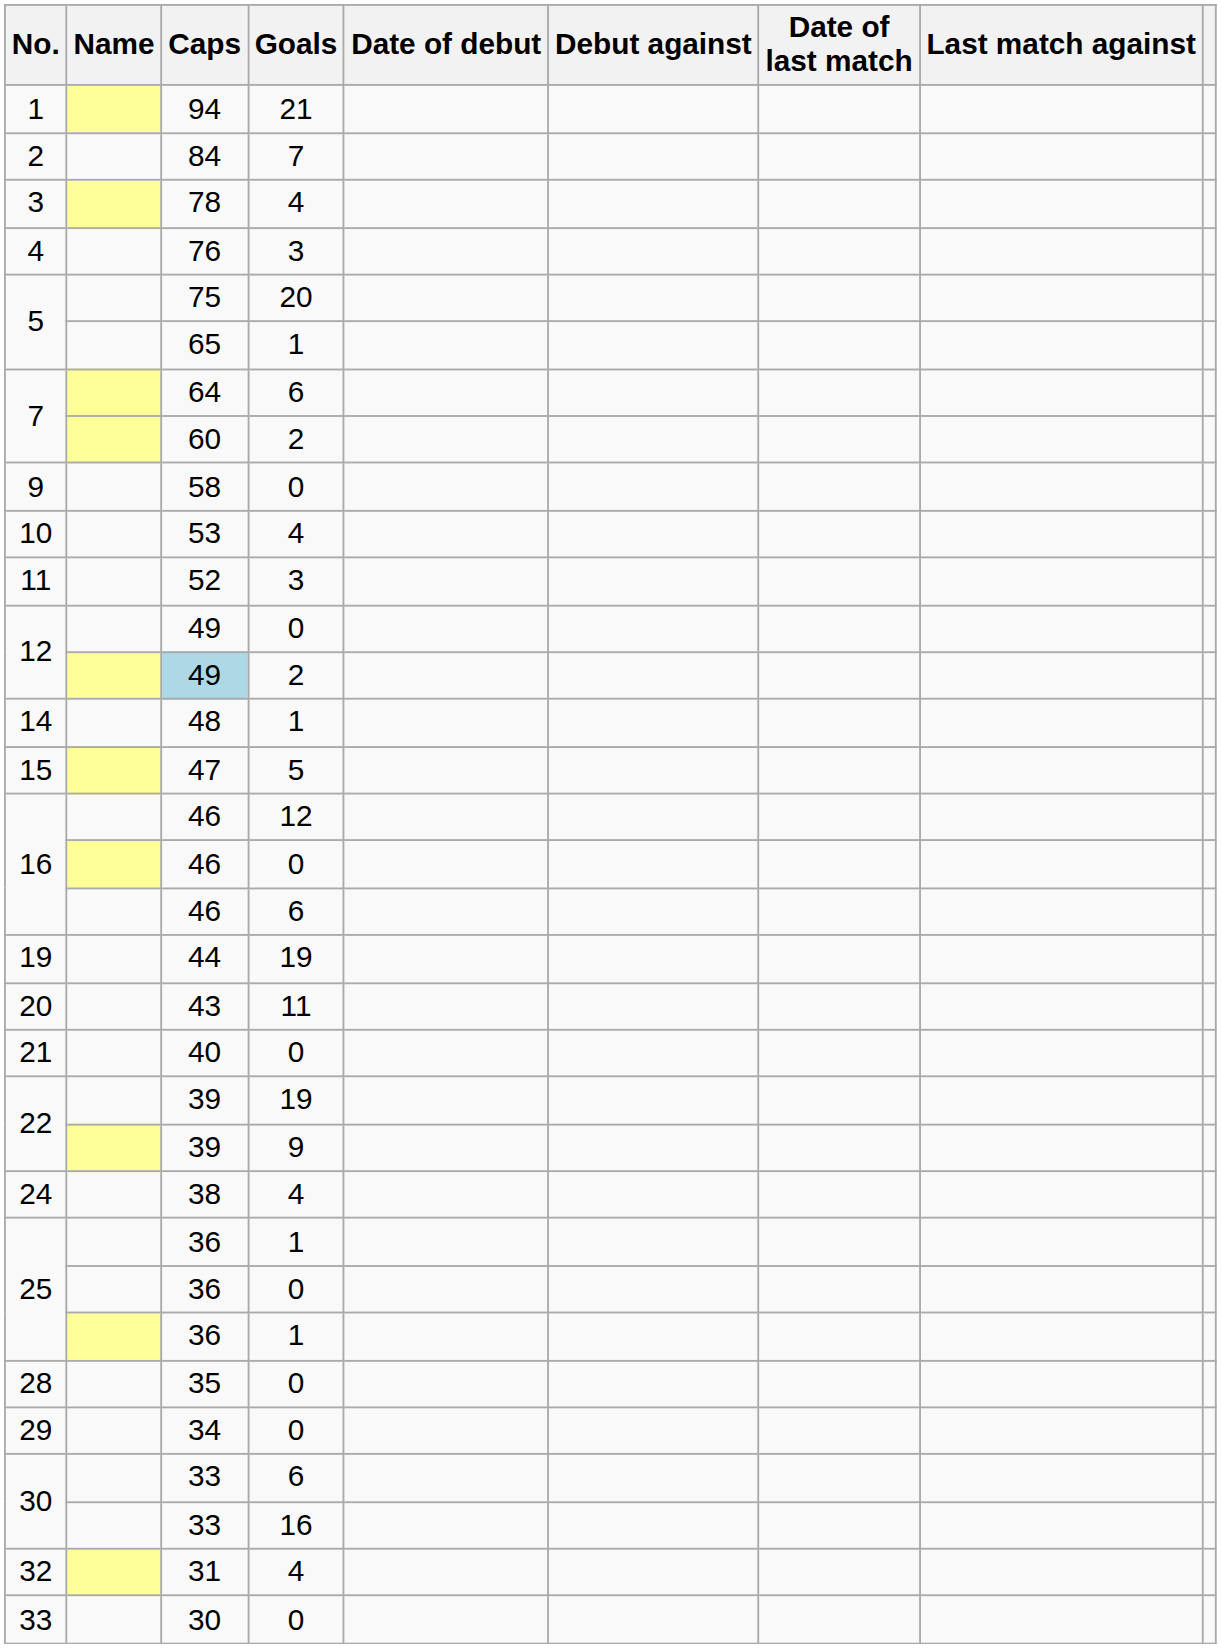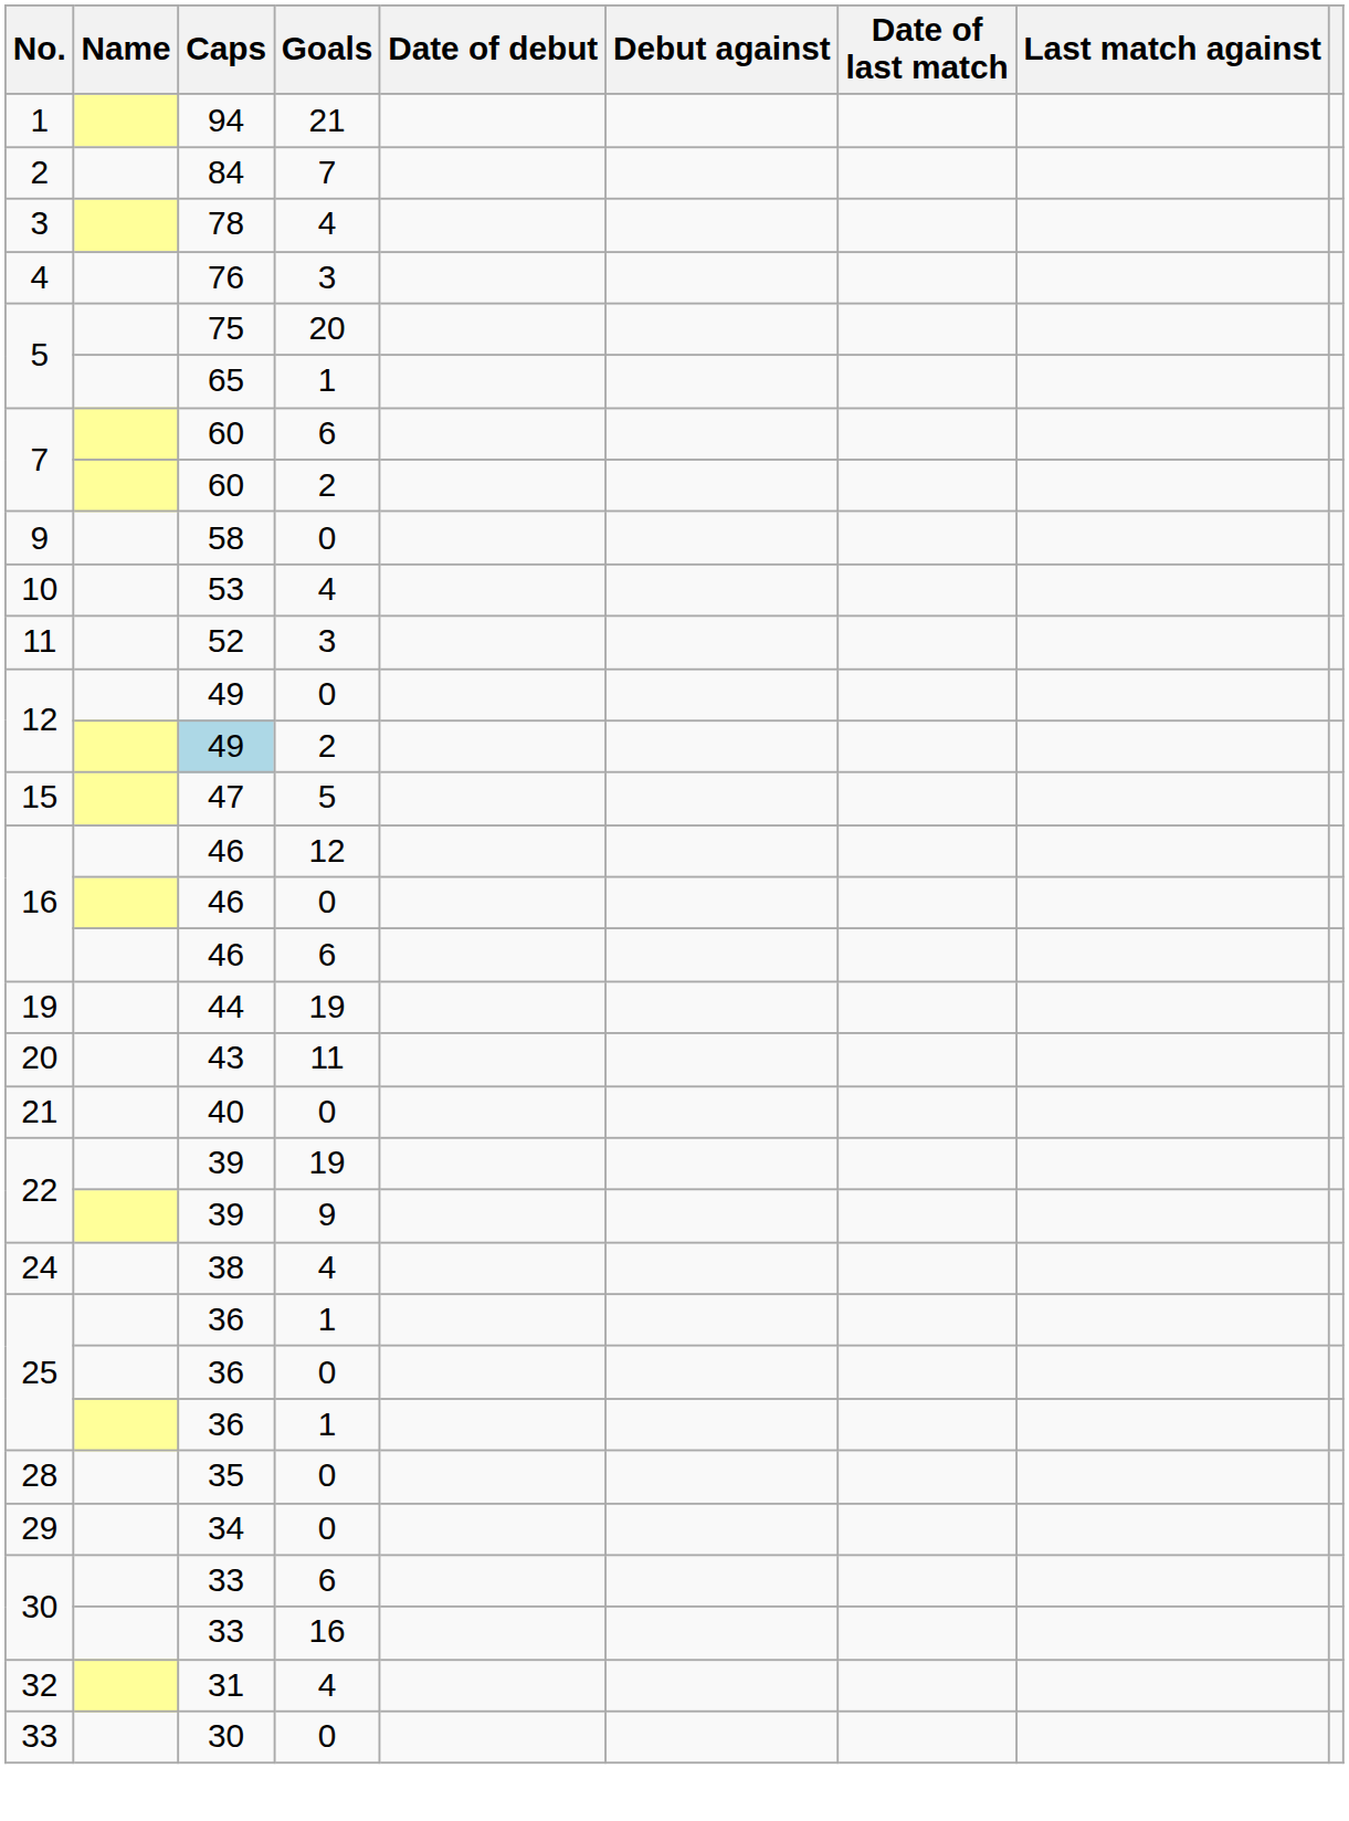 <table class="wikitable plainrowheaders sortable" style="text-align: center;">
 <tr>
 <th scope="col">No.</th>
 <th scope="col">Name</th>
 <th scope="col">Caps</th>
 <th scope="col">Goals</th>
 <th scope="col">Date of debut</th>
 <th scope="col">Debut against</th>
 <th scope="col">Date of<br>last match</th>
 <th scope="col">Last match against</th>
 <th scope="col" class="unsortable"></th>
 </tr>
 <tr>
 <td>1</td>
 <td scope="row" style="background-color:#FFFF99" align="left"><strong></strong></td>
 <td>94</td>
 <td>21</td>
 <td align="left"></td>
 <td align="left"></td>
 <td align="left"></td>
 <td align="left"></td>
 <td></td>
 </tr>
 <tr>
 <td>2</td>
 <td scope="row" align="left"><strong></strong></td>
 <td>84</td>
 <td>7</td>
 <td align="left"></td>
 <td align="left"></td>
 <td align="left"></td>
 <td align="left"></td>
 <td></td>
 </tr>
 <tr>
 <td>3</td>
 <td scope="row" style="background-color:#FFFF99" align="left"><strong></strong></td>
 <td>78</td>
 <td>4</td>
 <td align="left"></td>
 <td align="left"></td>
 <td align="left"></td>
 <td align="left"></td>
 <td></td>
 </tr>
 <tr>
 <td>4</td>
 <td scope="row" align="left"></td>
 <td>76</td>
 <td>3</td>
 <td align="left"></td>
 <td align="left"></td>
 <td align="left"></td>
 <td align="left"></td>
 <td></td>
 </tr>
 <tr>
 <td rowspan="2">5</td>
 <td scope="row" align="left"></td>
 <td>75</td>
 <td>20</td>
 <td align="left"></td>
 <td align="left"></td>
 <td align="left"></td>
 <td align="left"></td>
 <td></td>
 </tr>
 <tr>
 <td scope="row" align="left"><strong></strong></td>
 <td>65</td>
 <td>1</td>
 <td align="left"></td>
 <td align="left"></td>
 <td align="left"></td>
 <td align="left"></td>
 <td></td>
 </tr>
 <tr>
 <td rowspan="2">7</td>
 <td scope="row" style="background-color:#FFFF99" align="left"><strong></strong></td>
-<td>64</td>
+<td>60</td>
 <td>6</td>
 <td align="left"></td>
 <td align="left"></td>
 <td align="left"></td>
 <td align="left"></td>
 <td></td>
 </tr>
 <tr>
 <td scope="row" style="background-color:#FFFF99" align="left"><strong></strong></td>
 <td>60</td>
 <td>2</td>
 <td align="left"></td>
 <td align="left"></td>
 <td align="left"></td>
 <td align="left"></td>
 <td></td>
 </tr>
 <tr>
 <td>9</td>
 <td scope="row" align="left"><strong></strong></td>
 <td>58</td>
 <td>0</td>
 <td align="left"></td>
 <td align="left"></td>
 <td align="left"></td>
 <td align="left"></td>
 <td></td>
 </tr>
 <tr>
 <td>10</td>
 <td scope="row" align="left"><strong></strong></td>
 <td>53</td>
 <td>4</td>
 <td align="left"></td>
 <td align="left"></td>
 <td align="left"></td>
 <td align="left"></td>
 <td></td>
 </tr>
 <tr>
 <td>11</td>
 <td scope="row" align="left"><strong></strong></td>
 <td>52</td>
 <td>3</td>
 <td align="left"></td>
 <td align="left"></td>
 <td align="left"></td>
 <td align="left"></td>
 <td></td>
 </tr>
 <tr>
 <td rowspan="2">12</td>
 <td scope="row" align="left"><strong></strong></td>
 <td>49</td>
 <td>0</td>
 <td align="left"></td>
 <td align="left"></td>
 <td align="left"></td>
 <td align="left"></td>
 <td></td>
 </tr>
 <tr>
 <td scope="row" style="background-color:#FFFF99" align="left"><strong></strong></td>
 <td style="background: lightblue;">49</td>
 <td>2</td>
-<td align="left"></td>
-<td align="left"></td>
-<td align="left"></td>
-<td align="left"></td>
-<td></td>
-</tr>
-<tr>
-<td>14</td>
-<td scope="row" align="left"></td>
-<td>48</td>
-<td>1</td>
 <td align="left"></td>
 <td align="left"></td>
 <td align="left"></td>
 <td align="left"></td>
 <td></td>
 </tr>
 <tr>
 <td>15</td>
 <td scope="row" style="background-color:#FFFF99" align="left"><strong></strong></td>
 <td>47</td>
 <td>5</td>
 <td align="left"></td>
 <td align="left"></td>
 <td align="left"></td>
 <td align="left"></td>
 <td></td>
 </tr>
 <tr>
 <td rowspan="3">16</td>
 <td scope="row" align="left"></td>
 <td>46</td>
 <td>12</td>
 <td align="left"></td>
 <td align="left"></td>
 <td align="left"></td>
 <td align="left"></td>
 <td></td>
 </tr>
 <tr>
 <td scope="row" style="background-color:#FFFF99" align="left"><strong></strong></td>
 <td>46</td>
 <td>0</td>
 <td align="left"></td>
 <td align="left"></td>
 <td align="left"></td>
 <td align="left"></td>
 <td></td>
 </tr>
 <tr>
 <td align="left"><strong></strong></td>
 <td>46</td>
 <td>6</td>
 <td align="left"></td>
 <td align="left"></td>
 <td align="left"></td>
 <td align="left"></td>
 <td></td>
 </tr>
 <tr>
 <td>19</td>
 <td scope="row" align="left"><strong></strong></td>
 <td>44</td>
 <td>19</td>
 <td align="left"></td>
 <td align="left"></td>
 <td align="left"></td>
 <td align="left"></td>
 <td></td>
 </tr>
 <tr>
 <td>20</td>
 <td scope="row" align="left"></td>
 <td>43</td>
 <td>11</td>
 <td align="left"></td>
 <td align="left"></td>
 <td align="left"></td>
 <td align="left"></td>
 <td></td>
 </tr>
 <tr>
 <td>21</td>
 <td scope="row" align="left"></td>
 <td>40</td>
 <td>0</td>
 <td align="left"></td>
 <td align="left"></td>
 <td align="left"></td>
 <td align="left"></td>
 <td></td>
 </tr>
 <tr>
 <td rowspan="2">22</td>
 <td scope="row" align="left"></td>
 <td>39</td>
 <td>19</td>
 <td align="left"></td>
 <td align="left"></td>
 <td align="left"></td>
 <td align="left"></td>
 <td></td>
 </tr>
 <tr>
 <td scope="row" style="background-color:#FFFF99" align="left"><strong></strong></td>
 <td>39</td>
 <td>9</td>
 <td align="left"></td>
 <td align="left"></td>
 <td align="left"></td>
 <td align="left"></td>
 <td></td>
 </tr>
 <tr>
 <td>24</td>
 <td scope="row" align="left"></td>
 <td>38</td>
 <td>4</td>
 <td align="left"></td>
 <td align="left"></td>
 <td align="left"></td>
 <td align="left"></td>
 <td></td>
 </tr>
 <tr>
 <td rowspan="3">25</td>
 <td scope="row" align="left"><strong></strong></td>
 <td>36</td>
 <td>1</td>
 <td align="left"></td>
 <td align="left"></td>
 <td align="left"></td>
 <td align="left"></td>
 <td></td>
 </tr>
 <tr>
 <td scope="row" align="left"></td>
 <td>36</td>
 <td>0</td>
 <td align="left"></td>
 <td align="left"></td>
 <td align="left"></td>
 <td align="left"></td>
 <td></td>
 </tr>
 <tr>
 <td scope="row" style="background-color:#FFFF99" align="left"><strong></strong></td>
 <td>36</td>
 <td>1</td>
 <td align="left"></td>
 <td align="left"></td>
 <td align="left"></td>
 <td align="left"></td>
 <td></td>
 </tr>
 <tr>
 <td>28</td>
 <td scope="row" align="left"></td>
 <td>35</td>
 <td>0</td>
 <td align="left"></td>
 <td align="left"></td>
 <td align="left"></td>
 <td align="left"></td>
 <td></td>
 </tr>
 <tr>
 <td>29</td>
 <td scope="row" align="left"><strong></strong></td>
 <td>34</td>
 <td>0</td>
 <td align="left"></td>
 <td align="left"></td>
 <td align="left"></td>
 <td align="left"></td>
 <td></td>
 </tr>
 <tr>
 <td rowspan="2">30</td>
 <td scope="row" align="left"></td>
 <td>33</td>
 <td>6</td>
 <td align="left"></td>
 <td align="left"></td>
 <td align="left"></td>
 <td align="left"></td>
 <td></td>
 </tr>
 <tr>
 <td scope="row" align="left"></td>
 <td>33</td>
 <td>16</td>
 <td align="left"></td>
 <td align="left"></td>
 <td align="left"></td>
 <td align="left"></td>
 <td></td>
 </tr>
 <tr>
 <td>32</td>
 <td scope="row" style="background-color:#FFFF99" align="left"><strong></strong></td>
 <td>31</td>
 <td>4</td>
 <td align="left"></td>
 <td align="left"></td>
 <td align="left"></td>
 <td align="left"></td>
 <td></td>
 </tr>
 <tr>
 <td>33</td>
 <td scope="row" align="left"></td>
 <td>30</td>
 <td>0</td>
 <td align="left"></td>
 <td align="left"></td>
 <td align="left"></td>
 <td align="left"></td>
 <td></td>
 </tr>
 </table>
